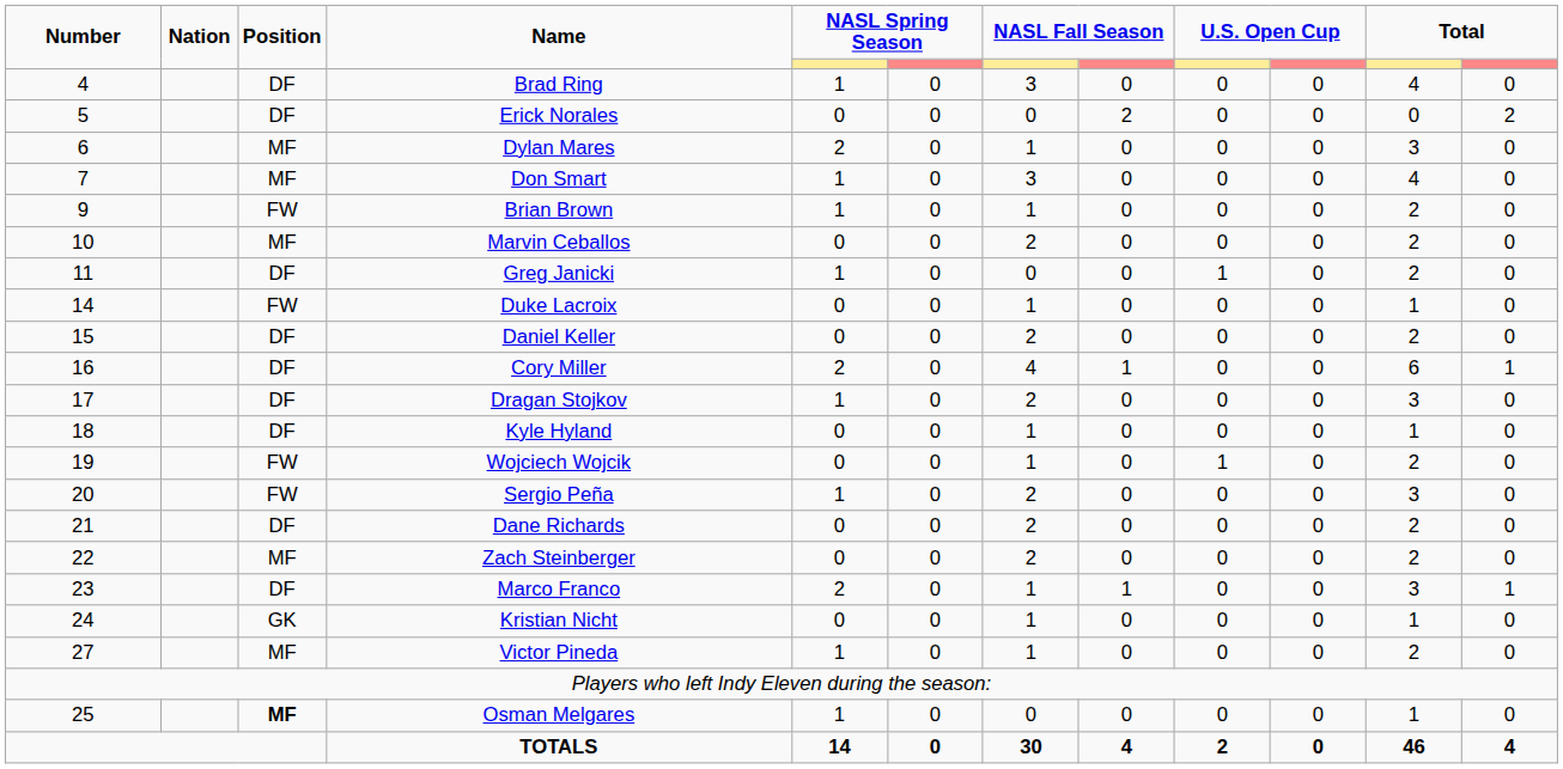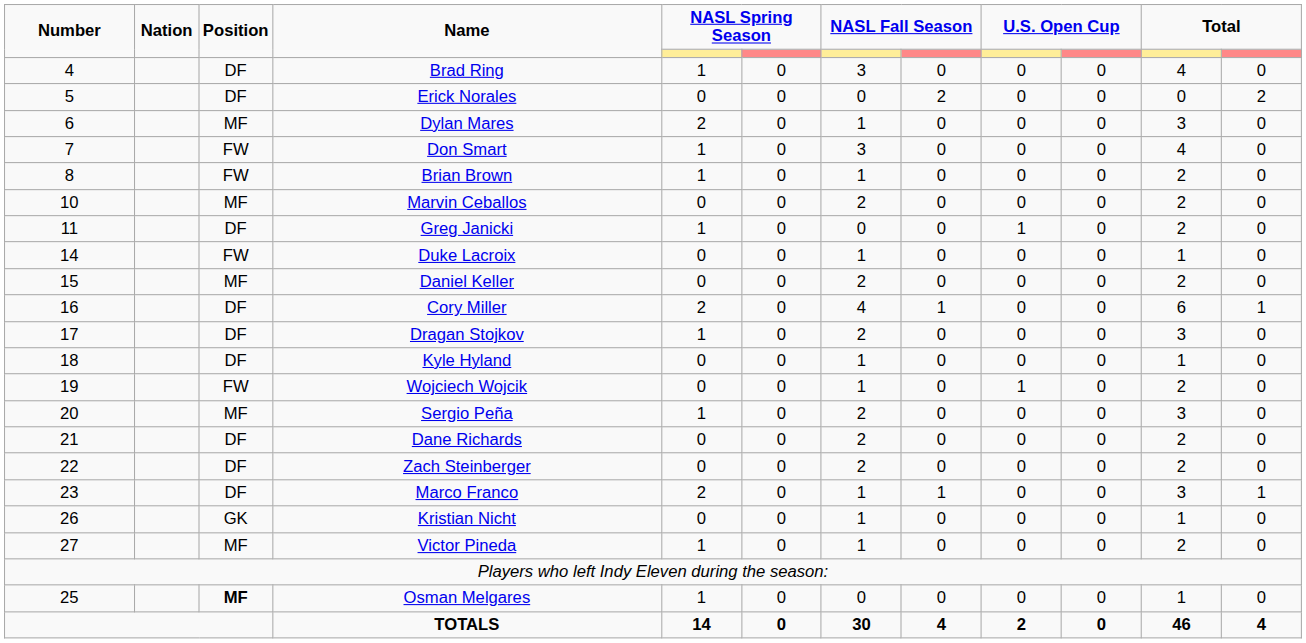 <table class="wikitable" style="text-align:center;">
 <tr>
 <td rowspan="2"  style="width:10%; text-align:center;"><strong>Number</strong></td>
 <td rowspan="2"  style="width:5%; text-align:center;"><strong>Nation</strong></td>
 <td rowspan="2"  style="width:5%; text-align:center;"><strong>Position</strong></td>
 <td rowspan="2"  style="width:30%; text-align:center;"><strong>Name</strong></td>
 <td colspan="2" style="text-align:center;"><strong><a href='#'>NASL Spring Season</a></strong></td>
 <td colspan="2" style="text-align:center;"><strong><a href='#'>NASL Fall Season</a></strong></td>
 <td colspan="2" style="text-align:center;"><strong><a href='#'>U.S. Open Cup</a></strong></td>
 <td colspan="2" style="text-align:center;"><strong>Total</strong></td>
 </tr>
 <tr>
 <th style="width:60px; background:#fe9;"></th>
 <th style="width:60px; background:#ff8888;"></th>
 <th style="width:60px; background:#fe9;"></th>
 <th style="width:60px; background:#ff8888;"></th>
 <th style="width:60px; background:#fe9;"></th>
 <th style="width:60px; background:#ff8888;"></th>
 <th style="width:60px; background:#fe9;"></th>
 <th style="width:60px; background:#ff8888;"></th>
 </tr>
 <tr>
 <td>4</td>
 <td></td>
 <td>DF</td>
 <td><a href='#'>Brad Ring</a></td>
 <td>1</td>
 <td>0</td>
 <td>3</td>
 <td>0</td>
 <td>0</td>
 <td>0</td>
 <td>4</td>
 <td>0</td>
 </tr>
 <tr>
 <td>5</td>
 <td></td>
 <td>DF</td>
 <td><a href='#'>Erick Norales</a></td>
 <td>0</td>
 <td>0</td>
 <td>0</td>
 <td>2</td>
 <td>0</td>
 <td>0</td>
 <td>0</td>
 <td>2</td>
 </tr>
 <tr>
 <td>6</td>
 <td></td>
 <td>MF</td>
 <td><a href='#'>Dylan Mares</a></td>
 <td>2</td>
 <td>0</td>
 <td>1</td>
 <td>0</td>
 <td>0</td>
 <td>0</td>
 <td>3</td>
 <td>0</td>
 </tr>
 <tr>
 <td>7</td>
 <td></td>
-<td>MF</td>
+<td>FW</td>
 <td><a href='#'>Don Smart</a></td>
 <td>1</td>
 <td>0</td>
 <td>3</td>
 <td>0</td>
 <td>0</td>
 <td>0</td>
 <td>4</td>
 <td>0</td>
 </tr>
 <tr>
-<td>9</td>
+<td>8</td>
 <td></td>
 <td>FW</td>
 <td><a href='#'>Brian Brown</a></td>
 <td>1</td>
 <td>0</td>
 <td>1</td>
 <td>0</td>
 <td>0</td>
 <td>0</td>
 <td>2</td>
 <td>0</td>
 </tr>
 <tr>
 <td>10</td>
 <td></td>
 <td>MF</td>
 <td><a href='#'>Marvin Ceballos</a></td>
 <td>0</td>
 <td>0</td>
 <td>2</td>
 <td>0</td>
 <td>0</td>
 <td>0</td>
 <td>2</td>
 <td>0</td>
 </tr>
 <tr>
 <td>11</td>
 <td></td>
 <td>DF</td>
 <td><a href='#'>Greg Janicki</a></td>
 <td>1</td>
 <td>0</td>
 <td>0</td>
 <td>0</td>
 <td>1</td>
 <td>0</td>
 <td>2</td>
 <td>0</td>
 </tr>
 <tr>
 <td>14</td>
 <td></td>
 <td>FW</td>
 <td><a href='#'>Duke Lacroix</a></td>
 <td>0</td>
 <td>0</td>
 <td>1</td>
 <td>0</td>
 <td>0</td>
 <td>0</td>
 <td>1</td>
 <td>0</td>
 </tr>
 <tr>
 <td>15</td>
 <td></td>
-<td>DF</td>
+<td>MF</td>
 <td><a href='#'>Daniel Keller</a></td>
 <td>0</td>
 <td>0</td>
 <td>2</td>
 <td>0</td>
 <td>0</td>
 <td>0</td>
 <td>2</td>
 <td>0</td>
 </tr>
 <tr>
 <td>16</td>
 <td></td>
 <td>DF</td>
 <td><a href='#'>Cory Miller</a></td>
 <td>2</td>
 <td>0</td>
 <td>4</td>
 <td>1</td>
 <td>0</td>
 <td>0</td>
 <td>6</td>
 <td>1</td>
 </tr>
 <tr>
 <td>17</td>
 <td></td>
 <td>DF</td>
 <td><a href='#'>Dragan Stojkov</a></td>
 <td>1</td>
 <td>0</td>
 <td>2</td>
 <td>0</td>
 <td>0</td>
 <td>0</td>
 <td>3</td>
 <td>0</td>
 </tr>
 <tr>
 <td>18</td>
 <td></td>
 <td>DF</td>
 <td><a href='#'>Kyle Hyland</a></td>
 <td>0</td>
 <td>0</td>
 <td>1</td>
 <td>0</td>
 <td>0</td>
 <td>0</td>
 <td>1</td>
 <td>0</td>
 </tr>
 <tr>
 <td>19</td>
 <td></td>
 <td>FW</td>
 <td><a href='#'>Wojciech Wojcik</a></td>
 <td>0</td>
 <td>0</td>
 <td>1</td>
 <td>0</td>
 <td>1</td>
 <td>0</td>
 <td>2</td>
 <td>0</td>
 </tr>
 <tr>
 <td>20</td>
 <td></td>
-<td>FW</td>
+<td>MF</td>
 <td><a href='#'>Sergio Peña</a></td>
 <td>1</td>
 <td>0</td>
 <td>2</td>
 <td>0</td>
 <td>0</td>
 <td>0</td>
 <td>3</td>
 <td>0</td>
 </tr>
 <tr>
 <td>21</td>
 <td></td>
 <td>DF</td>
 <td><a href='#'>Dane Richards</a></td>
 <td>0</td>
 <td>0</td>
 <td>2</td>
 <td>0</td>
 <td>0</td>
 <td>0</td>
 <td>2</td>
 <td>0</td>
 </tr>
 <tr>
 <td>22</td>
 <td></td>
-<td>MF</td>
+<td>DF</td>
 <td><a href='#'>Zach Steinberger</a></td>
 <td>0</td>
 <td>0</td>
 <td>2</td>
 <td>0</td>
 <td>0</td>
 <td>0</td>
 <td>2</td>
 <td>0</td>
 </tr>
 <tr>
 <td>23</td>
 <td></td>
 <td>DF</td>
 <td><a href='#'>Marco Franco</a></td>
 <td>2</td>
 <td>0</td>
 <td>1</td>
 <td>1</td>
 <td>0</td>
 <td>0</td>
 <td>3</td>
 <td>1</td>
 </tr>
 <tr>
-<td>24</td>
+<td>26</td>
 <td></td>
 <td>GK</td>
 <td><a href='#'>Kristian Nicht</a></td>
 <td>0</td>
 <td>0</td>
 <td>1</td>
 <td>0</td>
 <td>0</td>
 <td>0</td>
 <td>1</td>
 <td>0</td>
 </tr>
 <tr>
 <td>27</td>
 <td></td>
 <td>MF</td>
 <td><a href='#'>Victor Pineda</a></td>
 <td>1</td>
 <td>0</td>
 <td>1</td>
 <td>0</td>
 <td>0</td>
 <td>0</td>
 <td>2</td>
 <td>0</td>
 </tr>
 <tr>
 <td colspan="13"><em>Players who left Indy Eleven during the season:</em></td>
 </tr>
 <tr>
 <td>25</td>
 <td></td>
 <td><strong>MF</strong></td>
 <td><a href='#'>Osman Melgares</a></td>
 <td>1</td>
 <td>0</td>
 <td>0</td>
 <td>0</td>
 <td>0</td>
 <td>0</td>
 <td>1</td>
 <td>0</td>
 </tr>
 <tr>
 <td colspan="3"></td>
 <td><strong>TOTALS</strong></td>
 <td><strong>14</strong></td>
 <td><strong>0</strong></td>
 <td><strong>30</strong></td>
 <td><strong>4</strong></td>
 <td><strong>2</strong></td>
 <td><strong>0</strong></td>
 <td><strong>46</strong></td>
 <td><strong>4</strong></td>
 </tr>
 </table>
